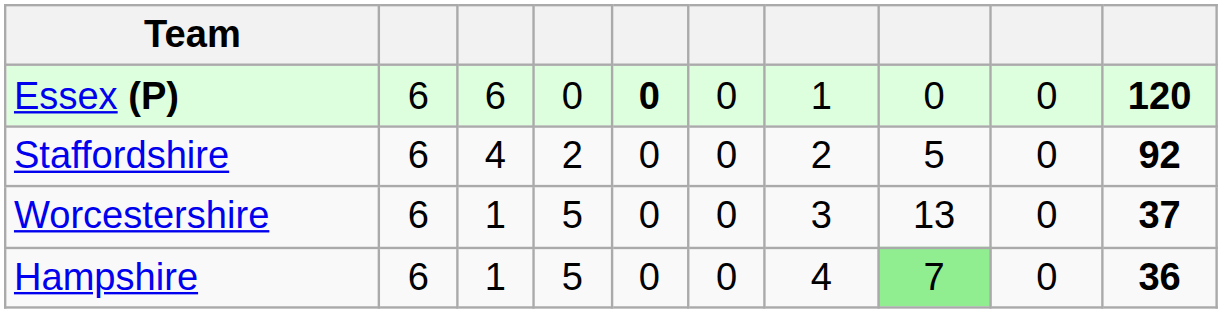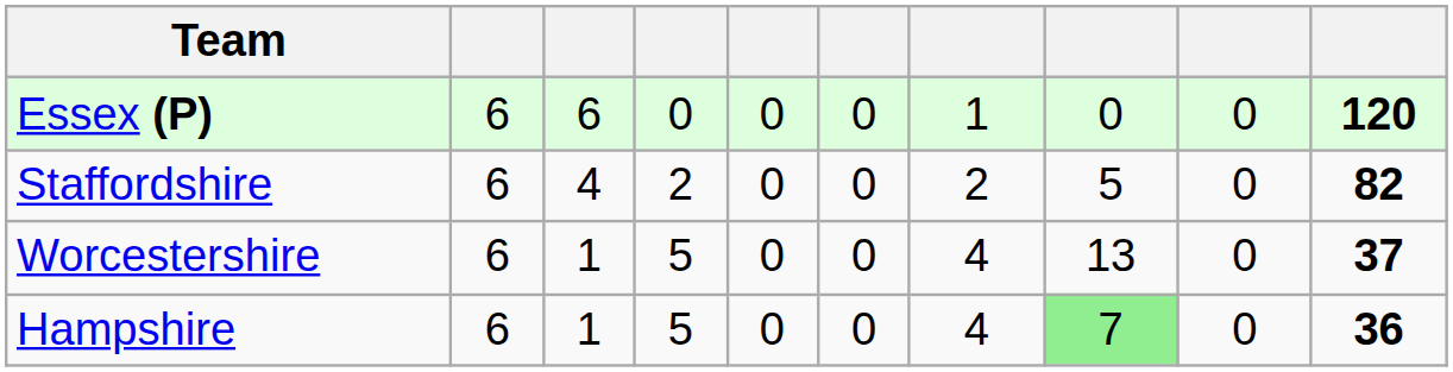 <table class="wikitable" style="text-align:center">
 <tr>
 <th width="150">Team</th>
 <th width="25"></th>
 <th width="25"></th>
 <th width="25"></th>
 <th width="25"></th>
 <th width="25"></th>
 <th width="40"></th>
 <th width="40"></th>
 <th width="40"></th>
 <th width="40"></th>
 </tr>
 <tr style="background:#dfd">
 <td style="text-align:left"><a href='#'>Essex</a> <strong>(P)</strong></td>
 <td>6</td>
 <td>6</td>
 <td>0</td>
-<td><strong>0</strong></td>
+<td>0</td>
 <td>0</td>
 <td>1</td>
 <td>0</td>
 <td>0</td>
 <td><strong>120</strong></td>
 </tr>
 <tr>
 <td style="text-align:left"><a href='#'>Staffordshire</a></td>
 <td>6</td>
 <td>4</td>
 <td>2</td>
 <td>0</td>
 <td>0</td>
 <td>2</td>
 <td>5</td>
 <td>0</td>
-<td><strong>92</strong></td>
+<td><strong>82</strong></td>
 </tr>
 <tr>
 <td style="text-align:left"><a href='#'>Worcestershire</a></td>
 <td>6</td>
 <td>1</td>
 <td>5</td>
 <td>0</td>
 <td>0</td>
-<td>3</td>
+<td>4</td>
 <td>13</td>
 <td>0</td>
 <td><strong>37</strong></td>
 </tr>
 <tr>
 <td style="text-align:left"><a href='#'>Hampshire</a></td>
 <td>6</td>
 <td>1</td>
 <td>5</td>
 <td>0</td>
 <td>0</td>
 <td>4</td>
 <td style="background: lightgreen;">7</td>
 <td>0</td>
 <td><strong>36</strong></td>
 </tr>
 </table>
